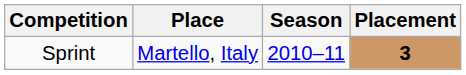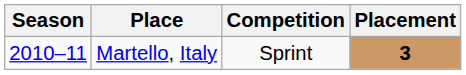 <table class="wikitable sortable" style="text-align: center;">
 <tr>
+<th>Season</th>
+<th>Place</th>
 <th>Competition</th>
-<th>Place</th>
-<th>Season</th>
 <th>Placement</th>
 </tr>
 <tr>
+<td><a href='#'>2010–11</a></td>
+<td align="left"> <a href='#'>Martello</a>, <a href='#'>Italy</a></td>
 <td>Sprint</td>
-<td align="left"> <a href='#'>Martello</a>, <a href='#'>Italy</a></td>
-<td><a href='#'>2010–11</a></td>
 <td bgcolor="cc9966"><strong>3</strong></td>
 </tr>
 </table>
